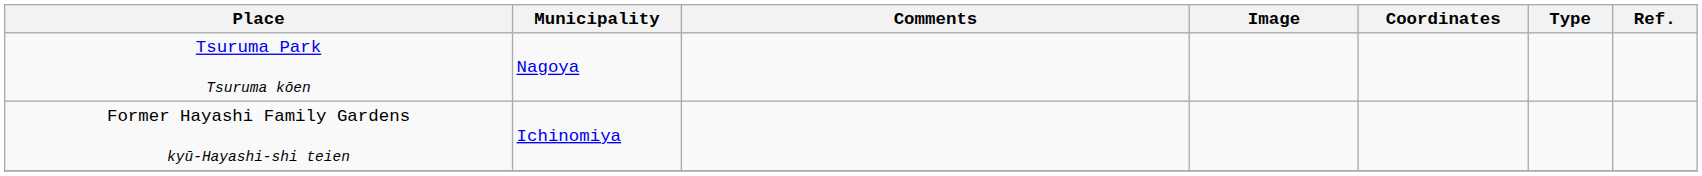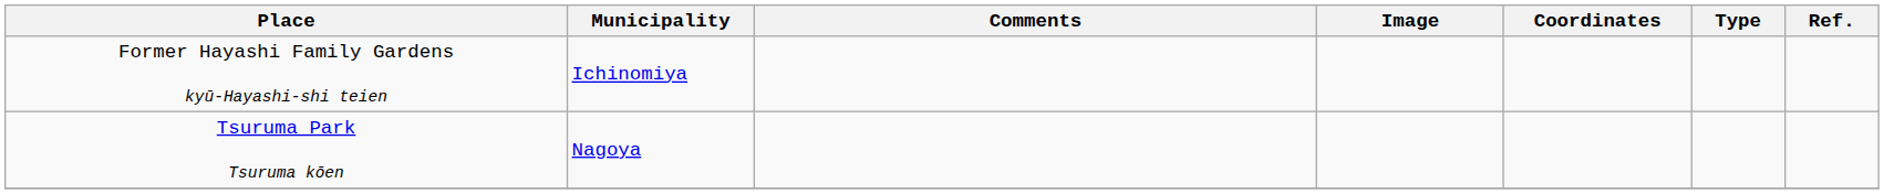 <table class="wikitable sortable"  style="width:100%;">
 <tr>
 <th width="30%" align="left">Place</th>
 <th width="10%" align="left">Municipality</th>
 <th width="30%" align="left" class="unsortable">Comments</th>
 <th width="10%" align="left"  class="unsortable">Image</th>
 <th width="10%" align="left" class="unsortable">Coordinates</th>
 <th width="5%" align="left">Type</th>
 <th width="5%" align="left"  class="unsortable">Ref.</th>
 </tr>
 <tr>
+<td align="center">Former Hayashi Family Gardens<br><br><small><em>kyū-Hayashi-shi teien</em></small></td>
+<td><a href='#'>Ichinomiya</a></td>
+<td></td>
+<td></td>
+<td></td>
+<td></td>
+<td></td>
+</tr>
+<tr>
 <td align="center"><a href='#'>Tsuruma Park</a><br><br><small><em>Tsuruma kōen</em></small></td>
 <td><a href='#'>Nagoya</a></td>
 <td></td>
 <td></td>
 <td></td>
 <td></td>
 <td></td>
 </tr>
 <tr>
-<td align="center">Former Hayashi Family Gardens<br><br><small><em>kyū-Hayashi-shi teien</em></small></td>
-<td><a href='#'>Ichinomiya</a></td>
-<td></td>
-<td></td>
-<td></td>
-<td></td>
-<td></td>
-</tr>
-<tr>
 </tr>
 </table>
